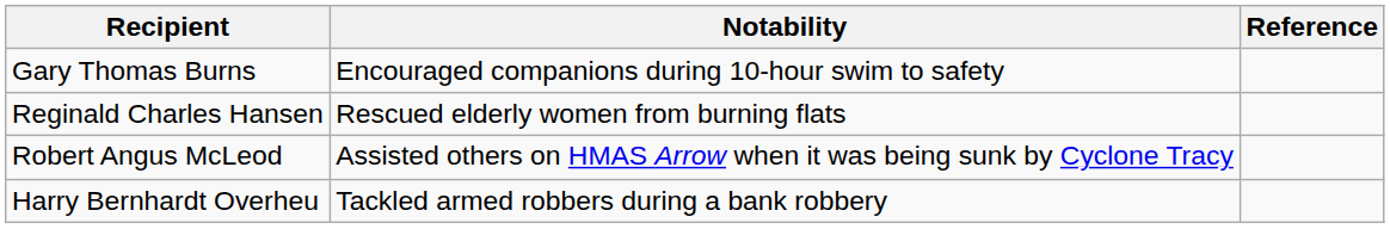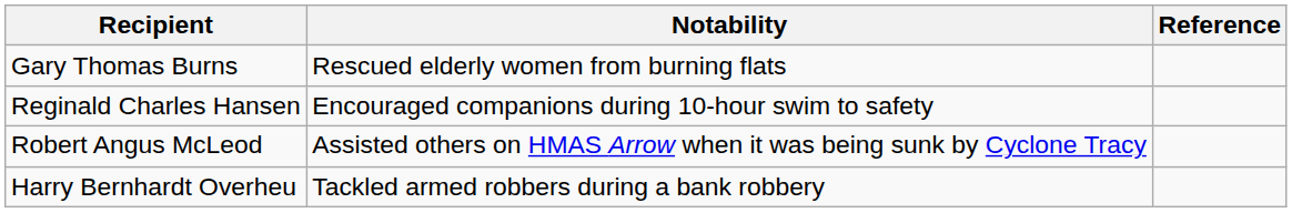 <table class="wikitable">
 <tr>
 <th>Recipient</th>
 <th>Notability</th>
 <th>Reference</th>
 </tr>
 <tr>
 <td>Gary Thomas Burns</td>
-<td>Encouraged companions during 10-hour swim to safety</td>
+<td>Rescued elderly women from burning flats</td>
 <td></td>
 </tr>
 <tr>
 <td>Reginald Charles Hansen</td>
-<td>Rescued elderly women from burning flats</td>
+<td>Encouraged companions during 10-hour swim to safety</td>
 <td></td>
 </tr>
 <tr>
 <td>Robert Angus McLeod</td>
 <td>Assisted others on <a href='#'>HMAS <em>Arrow</em></a> when it was being sunk by <a href='#'>Cyclone Tracy</a></td>
 <td></td>
 </tr>
 <tr>
 <td>Harry Bernhardt Overheu</td>
 <td>Tackled armed robbers during a bank robbery</td>
 <td></td>
 </tr>
 </table>
